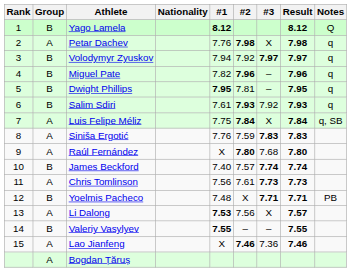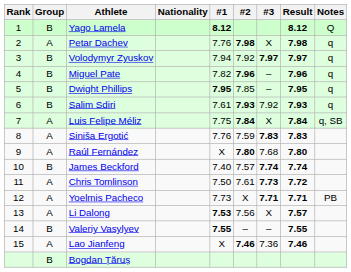 <table class="wikitable sortable" style="text-align:center">
 <tr>
 <th>Rank</th>
 <th>Group</th>
 <th>Athlete</th>
 <th>Nationality</th>
 <th>#1</th>
 <th>#2</th>
 <th>#3</th>
 <th>Result</th>
 <th>Notes</th>
 </tr>
 <tr bgcolor=ccffcc>
 <td>1</td>
 <td>B</td>
 <td align=left><a href='#'>Yago Lamela</a></td>
 <td align=left></td>
 <td><strong>8.12</strong></td>
 <td></td>
 <td></td>
 <td><strong>8.12</strong></td>
 <td>Q</td>
 </tr>
 <tr bgcolor=ddffdd>
 <td>2</td>
 <td>A</td>
 <td align=left><a href='#'>Petar Dachev</a></td>
 <td align=left></td>
 <td>7.76</td>
 <td><strong>7.98</strong></td>
 <td>X</td>
 <td><strong>7.98</strong></td>
 <td>q</td>
 </tr>
 <tr bgcolor=ddffdd>
 <td>3</td>
 <td>B</td>
 <td align=left><a href='#'>Volodymyr Zyuskov</a></td>
 <td align=left></td>
 <td>7.94</td>
 <td>7.92</td>
 <td><strong>7.97</strong></td>
 <td><strong>7.97</strong></td>
 <td>q</td>
 </tr>
 <tr bgcolor=ddffdd>
 <td>4</td>
 <td>B</td>
 <td align=left><a href='#'>Miguel Pate</a></td>
 <td align=left></td>
 <td>7.82</td>
 <td><strong>7.96</strong></td>
 <td>–</td>
 <td><strong>7.96</strong></td>
 <td>q</td>
 </tr>
 <tr bgcolor=ddffdd>
 <td>5</td>
 <td>B</td>
 <td align=left><a href='#'>Dwight Phillips</a></td>
 <td align=left></td>
 <td><strong>7.95</strong></td>
-<td>7.81</td>
+<td>7.85</td>
 <td>–</td>
 <td><strong>7.95</strong></td>
 <td>q</td>
 </tr>
 <tr bgcolor=ddffdd>
 <td>6</td>
 <td>B</td>
 <td align=left><a href='#'>Salim Sdiri</a></td>
 <td align=left></td>
 <td>7.61</td>
 <td><strong>7.93</strong></td>
 <td>7.92</td>
 <td><strong>7.93</strong></td>
 <td>q</td>
 </tr>
 <tr bgcolor=ddffdd>
 <td>7</td>
 <td>A</td>
 <td align=left><a href='#'>Luis Felipe Méliz</a></td>
 <td align=left></td>
 <td>7.75</td>
 <td><strong>7.84</strong></td>
 <td>X</td>
 <td><strong>7.84</strong></td>
 <td>q, SB</td>
 </tr>
 <tr>
 <td>8</td>
 <td>A</td>
 <td align=left><a href='#'>Siniša Ergotić</a></td>
 <td align=left></td>
 <td>7.76</td>
 <td>7.59</td>
 <td><strong>7.83</strong></td>
 <td><strong>7.83</strong></td>
 <td></td>
 </tr>
 <tr>
 <td>9</td>
 <td>A</td>
 <td align=left><a href='#'>Raúl Fernández</a></td>
 <td align=left></td>
 <td>X</td>
 <td><strong>7.80</strong></td>
 <td>7.68</td>
 <td><strong>7.80</strong></td>
 <td></td>
 </tr>
 <tr>
 <td>10</td>
 <td>B</td>
 <td align=left><a href='#'>James Beckford</a></td>
 <td align=left></td>
 <td>7.40</td>
 <td>7.57</td>
 <td><strong>7.74</strong></td>
 <td><strong>7.74</strong></td>
 <td></td>
 </tr>
 <tr>
 <td>11</td>
 <td>A</td>
 <td align=left><a href='#'>Chris Tomlinson</a></td>
 <td align=left></td>
-<td>7.56</td>
+<td>7.50</td>
 <td>7.61</td>
 <td><strong>7.73</strong></td>
-<td><strong>7.73</strong></td>
+<td><strong>7.72</strong></td>
 <td></td>
 </tr>
 <tr>
 <td>12</td>
-<td>B</td>
+<td>A</td>
 <td align=left><a href='#'>Yoelmis Pacheco</a></td>
 <td align=left></td>
-<td>7.48</td>
+<td>7.73</td>
 <td>X</td>
 <td><strong>7.71</strong></td>
 <td><strong>7.71</strong></td>
 <td>PB</td>
 </tr>
 <tr>
 <td>13</td>
 <td>A</td>
 <td align=left><a href='#'>Li Dalong</a></td>
 <td align=left></td>
 <td><strong>7.53</strong></td>
 <td>7.56</td>
 <td>X</td>
 <td><strong>7.57</strong></td>
 <td></td>
 </tr>
 <tr>
 <td>14</td>
 <td>B</td>
 <td align=left><a href='#'>Valeriy Vasylyev</a></td>
 <td align=left></td>
 <td><strong>7.55</strong></td>
 <td>–</td>
 <td>–</td>
 <td><strong>7.55</strong></td>
 <td></td>
 </tr>
 <tr>
 <td>15</td>
 <td>A</td>
 <td align=left><a href='#'>Lao Jianfeng</a></td>
 <td align=left></td>
 <td>X</td>
 <td><strong>7.46</strong></td>
 <td>7.36</td>
 <td><strong>7.46</strong></td>
 <td></td>
 </tr>
 <tr bgcolor=ddffdd>
 <td></td>
-<td>A</td>
+<td>B</td>
 <td align=left><a href='#'>Bogdan Țăruș</a></td>
 <td align=left></td>
 <td></td>
 <td></td>
 <td></td>
 <td><strong></strong></td>
 <td></td>
 </tr>
 </table>
